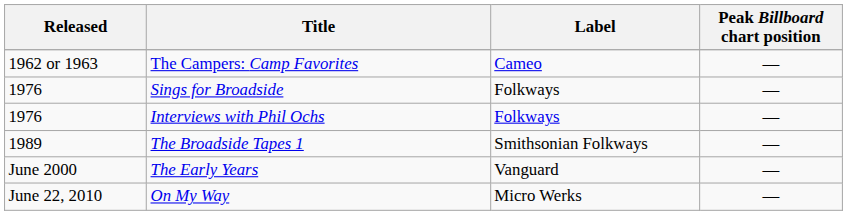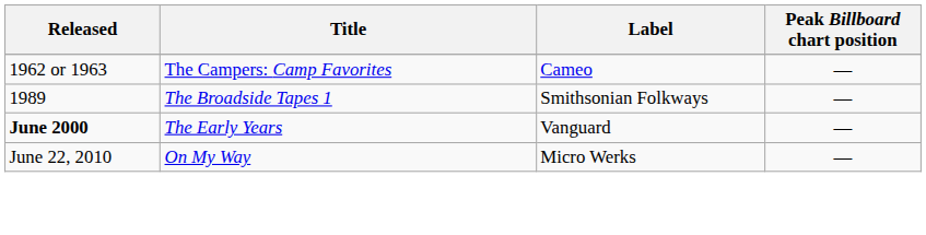 <table class="wikitable">
 <tr>
 <th style="width:8em">Released</th>
 <th style="width:20em">Title</th>
 <th style="width:12em">Label</th>
 <th style="width:8em">Peak <em>Billboard</em><br>chart position</th>
 </tr>
 <tr>
 </tr>
 <tr>
 <td>1962 or 1963</td>
 <td><a href='#'>The Campers: <em>Camp Favorites</em></a></td>
 <td><a href='#'>Cameo</a></td>
 <td align="center">—</td>
 </tr>
 <tr>
-<td>1976</td>
-<td><em><a href='#'>Sings for Broadside</a></em></td>
-<td>Folkways</td>
-<td align="center">—</td>
-</tr>
-<tr>
-<td>1976</td>
-<td><em><a href='#'>Interviews with Phil Ochs</a></em></td>
-<td><a href='#'>Folkways</a></td>
-<td align="center">—</td>
-</tr>
-<tr>
 <td>1989</td>
 <td><em><a href='#'>The Broadside Tapes 1</a></em></td>
 <td>Smithsonian Folkways</td>
 <td align="center">—</td>
 </tr>
 <tr>
-<td>June 2000</td>
+<td><strong>June 2000</strong></td>
 <td><em><a href='#'>The Early Years</a></em></td>
 <td>Vanguard</td>
 <td align="center">—</td>
 </tr>
 <tr>
 <td>June 22, 2010</td>
 <td><em><a href='#'>On My Way</a></em></td>
 <td>Micro Werks</td>
 <td align="center">—</td>
 </tr>
 </table>
